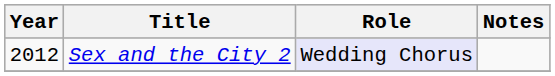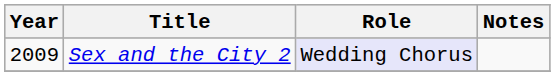 <table class="wikitable sortable">
 <tr>
 <th>Year</th>
 <th>Title</th>
 <th>Role</th>
 <th class="unsortable">Notes</th>
 </tr>
 <tr>
-<td>2012</td>
+<td>2009</td>
 <td><em><a href='#'>Sex and the City 2</a></em></td>
 <td style="background: lavender;">Wedding Chorus</td>
 <td></td>
 </tr>
 <tr>
 </tr>
 </table>
